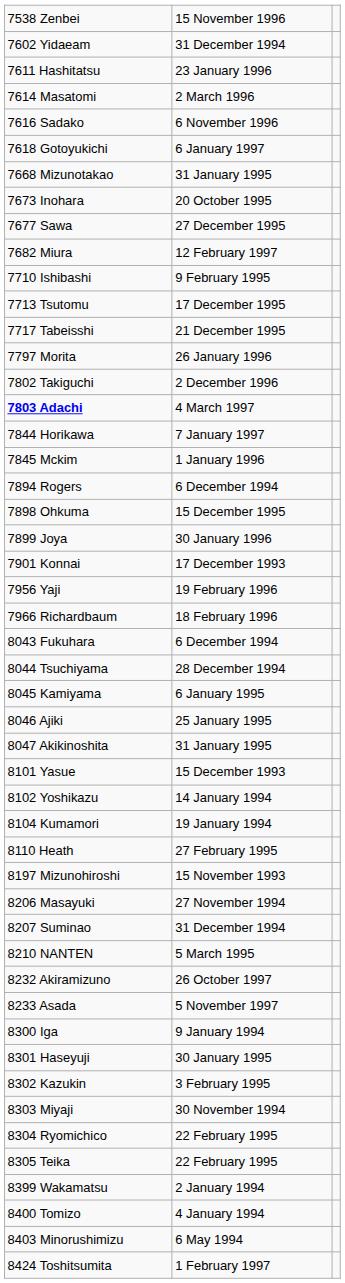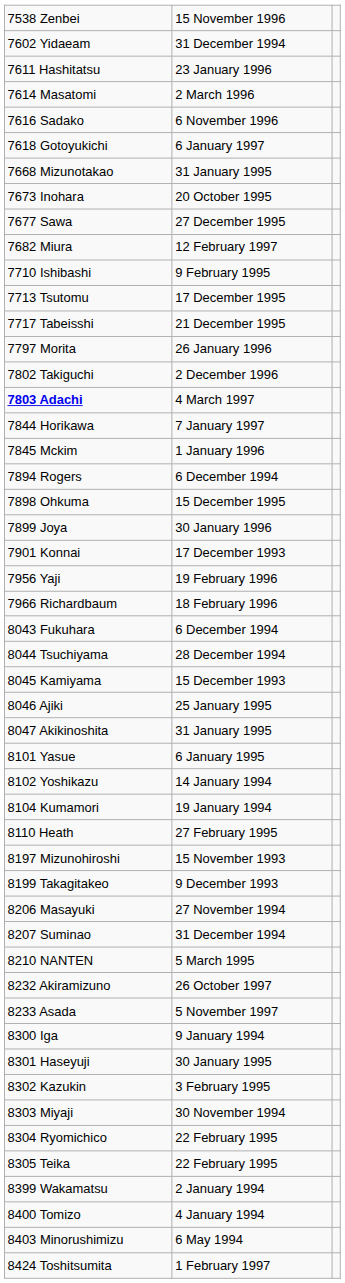 <table class="wikitable" style="font-size: 89%; float: left; width: 26em; margin-right: 1em; height: 1400px">
 <tr>
 <td>7538 Zenbei</td>
 <td>15 November 1996</td>
 <td></td>
 </tr>
 <tr>
 <td>7602 Yidaeam</td>
 <td>31 December 1994</td>
 <td></td>
 </tr>
 <tr>
 <td>7611 Hashitatsu</td>
 <td>23 January 1996</td>
 <td></td>
 </tr>
 <tr>
 <td>7614 Masatomi</td>
 <td>2 March 1996</td>
 <td></td>
 </tr>
 <tr>
 <td>7616 Sadako</td>
 <td>6 November 1996</td>
 <td></td>
 </tr>
 <tr>
 <td>7618 Gotoyukichi</td>
 <td>6 January 1997</td>
 <td></td>
 </tr>
 <tr>
 <td>7668 Mizunotakao</td>
 <td>31 January 1995</td>
 <td></td>
 </tr>
 <tr>
 <td>7673 Inohara</td>
 <td>20 October 1995</td>
 <td></td>
 </tr>
 <tr>
 <td>7677 Sawa</td>
 <td>27 December 1995</td>
 <td></td>
 </tr>
 <tr>
 <td>7682 Miura</td>
 <td>12 February 1997</td>
 <td></td>
 </tr>
 <tr>
 <td>7710 Ishibashi</td>
 <td>9 February 1995</td>
 <td></td>
 </tr>
 <tr>
 <td>7713 Tsutomu</td>
 <td>17 December 1995</td>
 <td></td>
 </tr>
 <tr>
 <td>7717 Tabeisshi</td>
 <td>21 December 1995</td>
 <td></td>
 </tr>
 <tr>
 <td>7797 Morita</td>
 <td>26 January 1996</td>
 <td></td>
 </tr>
 <tr>
 <td>7802 Takiguchi</td>
 <td>2 December 1996</td>
 <td></td>
 </tr>
 <tr>
 <td><strong><a href='#'>7803 Adachi</a></strong></td>
 <td>4 March 1997</td>
 <td></td>
 </tr>
 <tr>
 <td>7844 Horikawa</td>
 <td>7 January 1997</td>
 <td></td>
 </tr>
 <tr>
 <td>7845 Mckim</td>
 <td>1 January 1996</td>
 <td></td>
 </tr>
 <tr>
 <td>7894 Rogers</td>
 <td>6 December 1994</td>
 <td></td>
 </tr>
 <tr>
 <td>7898 Ohkuma</td>
 <td>15 December 1995</td>
 <td></td>
 </tr>
 <tr>
 <td>7899 Joya</td>
 <td>30 January 1996</td>
 <td></td>
 </tr>
 <tr>
 <td>7901 Konnai</td>
 <td>17 December 1993</td>
 <td></td>
 </tr>
 <tr>
 <td>7956 Yaji</td>
 <td>19 February 1996</td>
 <td></td>
 </tr>
 <tr>
 <td>7966 Richardbaum</td>
 <td>18 February 1996</td>
 <td></td>
 </tr>
 <tr>
 <td>8043 Fukuhara</td>
 <td>6 December 1994</td>
 <td></td>
 </tr>
 <tr>
 <td>8044 Tsuchiyama</td>
 <td>28 December 1994</td>
 <td></td>
 </tr>
 <tr>
 <td>8045 Kamiyama</td>
-<td>6 January 1995</td>
+<td>15 December 1993</td>
 <td></td>
 </tr>
 <tr>
 <td>8046 Ajiki</td>
 <td>25 January 1995</td>
 <td></td>
 </tr>
 <tr>
 <td>8047 Akikinoshita</td>
 <td>31 January 1995</td>
 <td></td>
 </tr>
 <tr>
 <td>8101 Yasue</td>
-<td>15 December 1993</td>
+<td>6 January 1995</td>
 <td></td>
 </tr>
 <tr>
 <td>8102 Yoshikazu</td>
 <td>14 January 1994</td>
 <td></td>
 </tr>
 <tr>
 <td>8104 Kumamori</td>
 <td>19 January 1994</td>
 <td></td>
 </tr>
 <tr>
 <td>8110 Heath</td>
 <td>27 February 1995</td>
 <td></td>
 </tr>
 <tr>
 <td>8197 Mizunohiroshi</td>
 <td>15 November 1993</td>
+<td></td>
+</tr>
+<tr>
+<td>8199 Takagitakeo</td>
+<td>9 December 1993</td>
 <td></td>
 </tr>
 <tr>
 <td>8206 Masayuki</td>
 <td>27 November 1994</td>
 <td></td>
 </tr>
 <tr>
 <td>8207 Suminao</td>
 <td>31 December 1994</td>
 <td></td>
 </tr>
 <tr>
 <td>8210 NANTEN</td>
 <td>5 March 1995</td>
 <td></td>
 </tr>
 <tr>
 <td>8232 Akiramizuno</td>
 <td>26 October 1997</td>
 <td></td>
 </tr>
 <tr>
 <td>8233 Asada</td>
 <td>5 November 1997</td>
 <td></td>
 </tr>
 <tr>
 <td>8300 Iga</td>
 <td>9 January 1994</td>
 <td></td>
 </tr>
 <tr>
 <td>8301 Haseyuji</td>
 <td>30 January 1995</td>
 <td></td>
 </tr>
 <tr>
 <td>8302 Kazukin</td>
 <td>3 February 1995</td>
 <td></td>
 </tr>
 <tr>
 <td>8303 Miyaji</td>
 <td>30 November 1994</td>
 <td></td>
 </tr>
 <tr>
 <td>8304 Ryomichico</td>
 <td>22 February 1995</td>
 <td></td>
 </tr>
 <tr>
 <td>8305 Teika</td>
 <td>22 February 1995</td>
 <td></td>
 </tr>
 <tr>
 <td>8399 Wakamatsu</td>
 <td>2 January 1994</td>
 <td></td>
 </tr>
 <tr>
 <td>8400 Tomizo</td>
 <td>4 January 1994</td>
 <td></td>
 </tr>
 <tr>
 <td>8403 Minorushimizu</td>
 <td>6 May 1994</td>
 <td></td>
 </tr>
 <tr>
 <td>8424 Toshitsumita</td>
 <td>1 February 1997</td>
 <td></td>
 </tr>
 </table>
